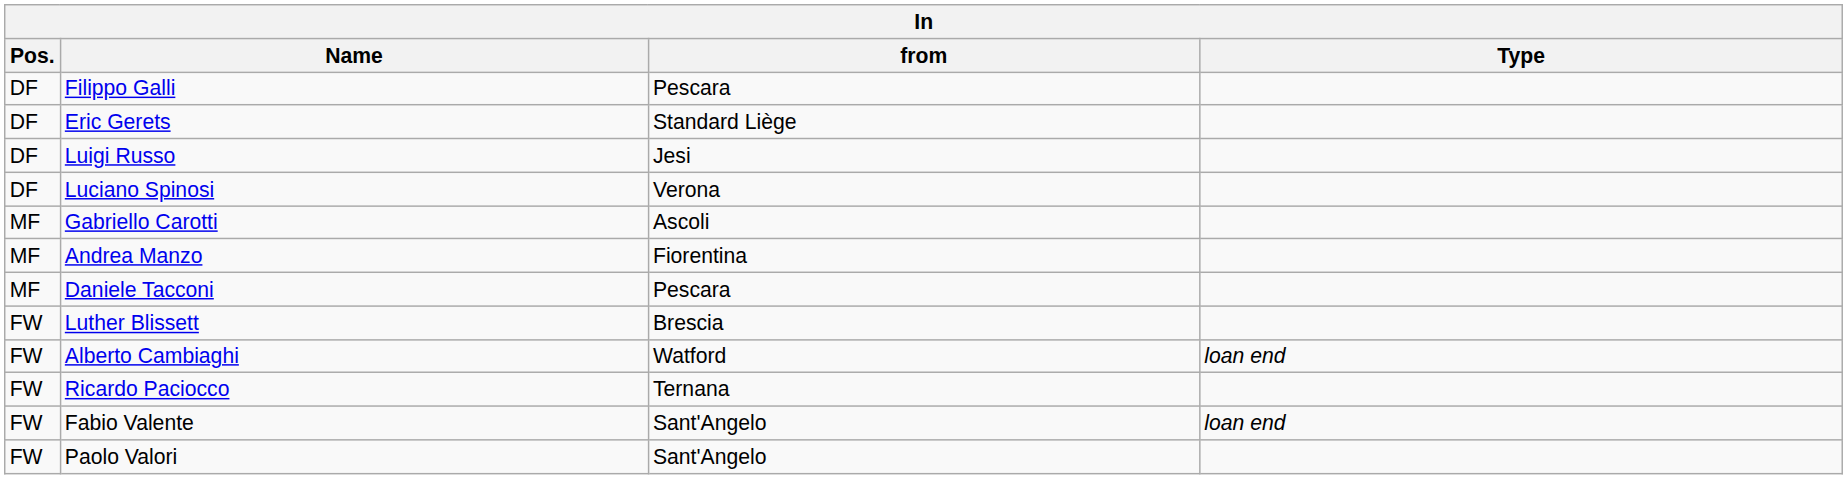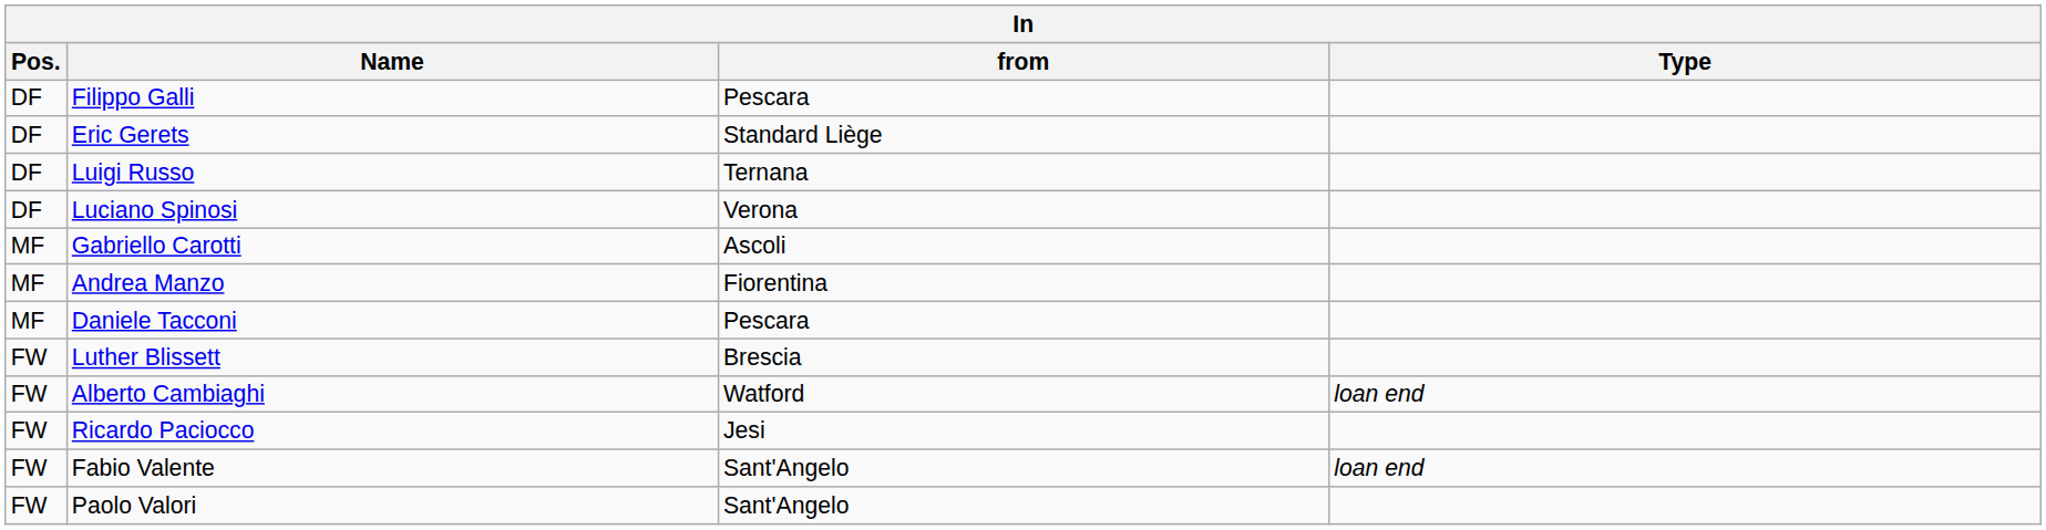 <table class="wikitable" style="font-size:90%;width:99%;">
 <tr>
 <th colspan="4">In</th>
 </tr>
 <tr>
 <th width=3%>Pos.</th>
 <th width=32%>Name</th>
 <th width=30%>from</th>
 <th width=35%>Type</th>
 </tr>
 <tr>
 <td>DF</td>
 <td><a href='#'>Filippo Galli</a></td>
 <td>Pescara</td>
 <td></td>
 </tr>
 <tr>
 <td>DF</td>
 <td><a href='#'>Eric Gerets</a></td>
 <td>Standard Liège</td>
 <td></td>
 </tr>
 <tr>
 <td>DF</td>
 <td><a href='#'>Luigi Russo</a></td>
-<td>Jesi</td>
+<td>Ternana</td>
 <td></td>
 </tr>
 <tr>
 <td>DF</td>
 <td><a href='#'>Luciano Spinosi</a></td>
 <td>Verona</td>
 <td></td>
 </tr>
 <tr>
 <td>MF</td>
 <td><a href='#'>Gabriello Carotti</a></td>
 <td>Ascoli</td>
 <td></td>
 </tr>
 <tr>
 <td>MF</td>
 <td><a href='#'>Andrea Manzo</a></td>
 <td>Fiorentina</td>
 <td></td>
 </tr>
 <tr>
 <td>MF</td>
 <td><a href='#'>Daniele Tacconi</a></td>
 <td>Pescara</td>
 <td></td>
 </tr>
 <tr>
 <td>FW</td>
 <td><a href='#'>Luther Blissett</a></td>
 <td>Brescia</td>
 <td></td>
 </tr>
 <tr>
 <td>FW</td>
 <td><a href='#'>Alberto Cambiaghi</a></td>
 <td>Watford</td>
 <td><em>loan end</em></td>
 </tr>
 <tr>
 <td>FW</td>
 <td><a href='#'>Ricardo Paciocco</a></td>
-<td>Ternana</td>
+<td>Jesi</td>
 <td></td>
 </tr>
 <tr>
 <td>FW</td>
 <td>Fabio Valente</td>
 <td>Sant'Angelo</td>
 <td><em>loan end</em></td>
 </tr>
 <tr>
 <td>FW</td>
 <td>Paolo Valori</td>
 <td>Sant'Angelo</td>
 <td></td>
 </tr>
 </table>
